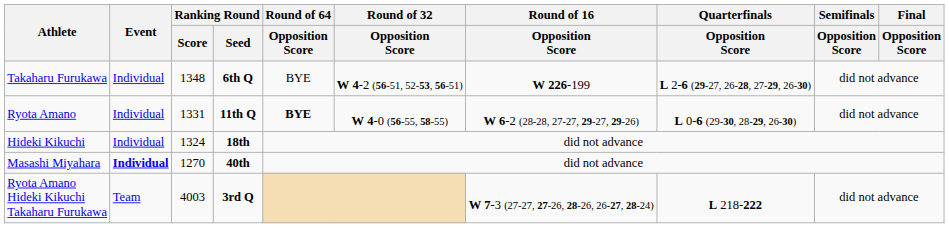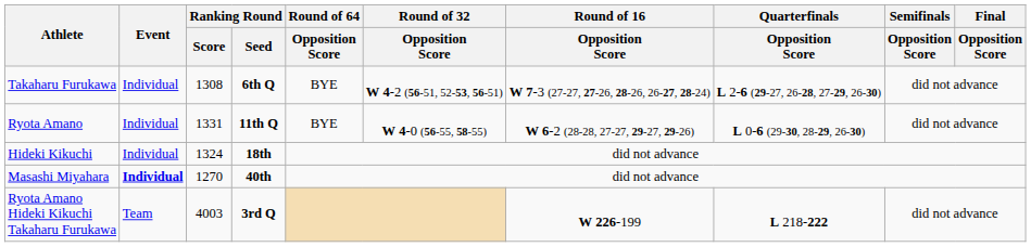 <table class=wikitable style="font-size:90%">
 <tr>
 <th rowspan=2>Athlete</th>
 <th rowspan=2>Event</th>
 <th colspan=2>Ranking Round</th>
 <th>Round of 64</th>
 <th>Round of 32</th>
 <th>Round of 16</th>
 <th>Quarterfinals</th>
 <th>Semifinals</th>
 <th>Final</th>
 </tr>
 <tr>
 <th>Score</th>
 <th>Seed</th>
 <th>Opposition<br>Score</th>
 <th>Opposition<br>Score</th>
 <th>Opposition<br>Score</th>
 <th>Opposition<br>Score</th>
 <th>Opposition<br>Score</th>
 <th>Opposition<br>Score</th>
 </tr>
 <tr>
 <td><a href='#'>Takaharu Furukawa</a></td>
 <td><a href='#'>Individual</a></td>
-<td align=center>1348</td>
+<td align=center>1308</td>
 <td align=center><strong>6th Q</strong></td>
 <td align=center>BYE</td>
 <td align=center><br> <strong>W</strong> <strong>4</strong>-2 <small>(<strong>56</strong>-51, 52-<strong>53</strong>, <strong>56</strong>-51)</small></td>
-<td align=center> <br> <strong>W</strong> <strong>226</strong>-199</td>
+<td align=center><br> <strong>W</strong> <strong>7</strong>-3 <small>(27-27, <strong>27</strong>-26, <strong>28</strong>-26, 26-<strong>27</strong>, <strong>28</strong>-24)</small></td>
 <td align=center><br> <strong>L</strong> 2-<strong>6</strong> <small>(<strong>29</strong>-27, 26-<strong>28</strong>, 27-<strong>29</strong>, 26-<strong>30</strong>)</small></td>
 <td align=center colspan="7">did not advance</td>
 </tr>
 <tr>
 <td><a href='#'>Ryota Amano</a></td>
 <td><a href='#'>Individual</a></td>
 <td align=center>1331</td>
 <td align=center><strong>11th Q</strong></td>
-<td align=center><strong>BYE</strong></td>
+<td align=center>BYE</td>
 <td align=center><br> <strong>W</strong> <strong>4</strong>-0 <small>(<strong>56</strong>-55, <strong>58</strong>-55)</small></td>
 <td align=center><br> <strong>W</strong> <strong>6</strong>-2 <small>(28-28, 27-27, <strong>29</strong>-27, <strong>29</strong>-26)</small></td>
 <td align=center><br> <strong>L</strong> 0-<strong>6</strong> <small>(29-<strong>30</strong>, 28-<strong>29</strong>, 26-<strong>30</strong>)</small></td>
 <td align=center colspan="7">did not advance</td>
 </tr>
 <tr>
 <td><a href='#'>Hideki Kikuchi</a></td>
 <td><a href='#'>Individual</a></td>
 <td align=center>1324</td>
 <td align=center><strong>18th</strong></td>
 <td align=center colspan="7">did not advance</td>
 </tr>
 <tr>
 <td><a href='#'>Masashi Miyahara</a></td>
 <td><strong><a href='#'>Individual</a></strong></td>
 <td align=center>1270</td>
 <td align=center><strong>40th</strong></td>
 <td align=center colspan="7">did not advance</td>
 </tr>
 <tr>
 <td><a href='#'>Ryota Amano</a><br><a href='#'>Hideki Kikuchi</a><br><a href='#'>Takaharu Furukawa</a></td>
 <td><a href='#'>Team</a></td>
 <td align=center>4003</td>
 <td align=center><strong>3rd Q</strong></td>
 <td colspan="2" style="text-align:center; background:wheat;"></td>
-<td align=center><br> <strong>W</strong> <strong>7</strong>-3 <small>(27-27, <strong>27</strong>-26, <strong>28</strong>-26, 26-<strong>27</strong>, <strong>28</strong>-24)</small></td>
+<td align=center> <br> <strong>W</strong> <strong>226</strong>-199</td>
 <td align=center> <br> <strong>L</strong> 218-<strong>222</strong></td>
 <td align=center colspan="7">did not advance</td>
 </tr>
 </table>
